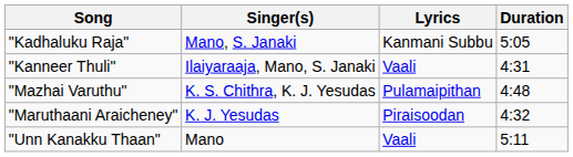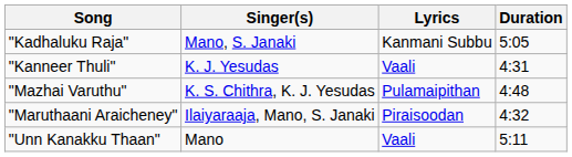 <table class="wikitable" style="font-size:95%;">
 <tr>
 <th>Song</th>
 <th>Singer(s)</th>
 <th>Lyrics</th>
 <th>Duration</th>
 </tr>
 <tr>
 <td>"Kadhaluku Raja"</td>
 <td><a href='#'>Mano</a>, <a href='#'>S. Janaki</a></td>
 <td>Kanmani Subbu</td>
 <td>5:05</td>
 </tr>
 <tr>
 <td>"Kanneer Thuli"</td>
-<td><a href='#'>Ilaiyaraaja</a>, Mano, S. Janaki</td>
+<td><a href='#'>K. J. Yesudas</a></td>
 <td><a href='#'>Vaali</a></td>
 <td>4:31</td>
 </tr>
 <tr>
 <td>"Mazhai Varuthu"</td>
 <td><a href='#'>K. S. Chithra</a>, K. J. Yesudas</td>
 <td><a href='#'>Pulamaipithan</a></td>
 <td>4:48</td>
 </tr>
 <tr>
 <td>"Maruthaani Araicheney"</td>
-<td><a href='#'>K. J. Yesudas</a></td>
+<td><a href='#'>Ilaiyaraaja</a>, Mano, S. Janaki</td>
 <td><a href='#'>Piraisoodan</a></td>
 <td>4:32</td>
 </tr>
 <tr>
 <td>"Unn Kanakku Thaan"</td>
 <td>Mano</td>
 <td><a href='#'>Vaali</a></td>
 <td>5:11</td>
 </tr>
 </table>
